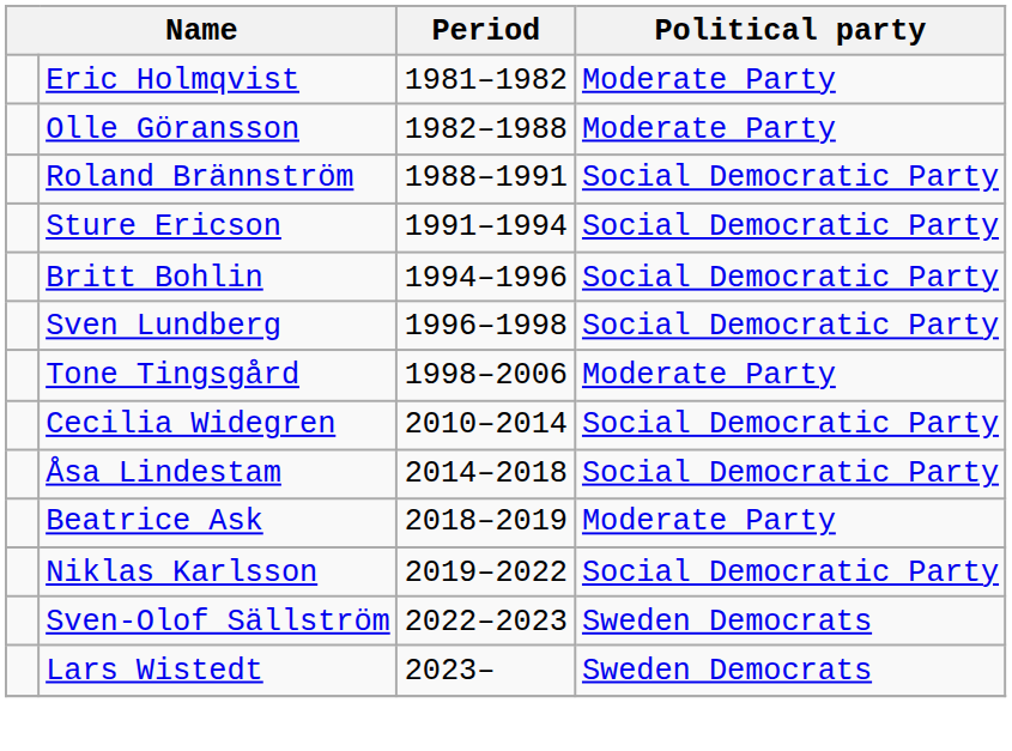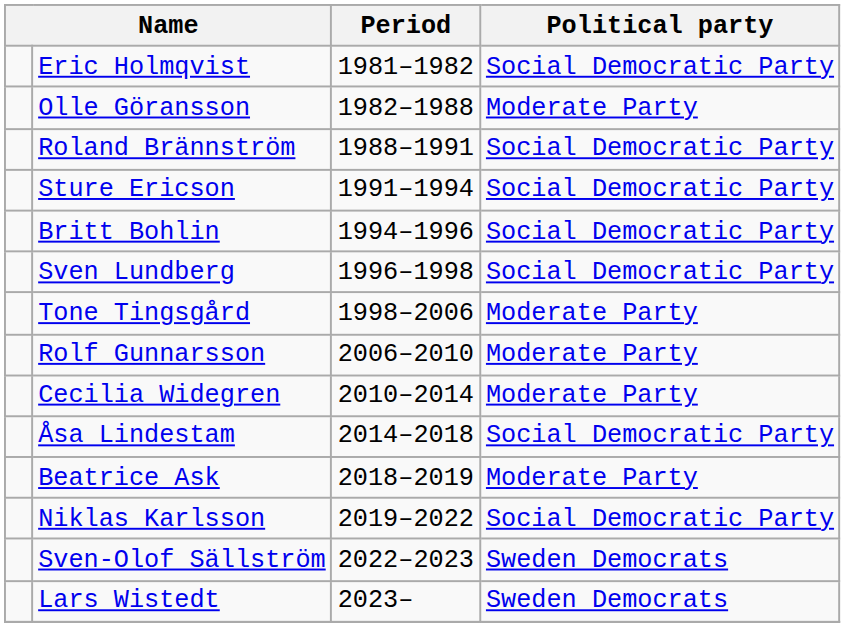 <table class="wikitable">
 <tr>
 <th colspan="2">Name</th>
 <th>Period</th>
 <th>Political party</th>
 </tr>
 <tr>
 <td bgcolor=> </td>
 <td><a href='#'>Eric Holmqvist</a></td>
 <td>1981–1982</td>
-<td><a href='#'>Moderate Party</a></td>
+<td><a href='#'>Social Democratic Party</a></td>
 </tr>
 <tr>
 <td bgcolor=> </td>
 <td><a href='#'>Olle Göransson</a></td>
 <td>1982–1988</td>
 <td><a href='#'>Moderate Party</a></td>
 </tr>
 <tr>
 <td bgcolor=> </td>
 <td><a href='#'>Roland Brännström</a></td>
 <td>1988–1991</td>
 <td><a href='#'>Social Democratic Party</a></td>
 </tr>
 <tr>
 <td bgcolor=> </td>
 <td><a href='#'>Sture Ericson</a></td>
 <td>1991–1994</td>
 <td><a href='#'>Social Democratic Party</a></td>
 </tr>
 <tr>
 <td bgcolor=> </td>
 <td><a href='#'>Britt Bohlin</a></td>
 <td>1994–1996</td>
 <td><a href='#'>Social Democratic Party</a></td>
 </tr>
 <tr>
 <td bgcolor=> </td>
 <td><a href='#'>Sven Lundberg</a></td>
 <td>1996–1998</td>
 <td><a href='#'>Social Democratic Party</a></td>
 </tr>
 <tr>
 <td bgcolor=> </td>
 <td><a href='#'>Tone Tingsgård</a></td>
 <td>1998–2006</td>
 <td><a href='#'>Moderate Party</a></td>
 </tr>
 <tr>
 <td bgcolor=> </td>
+<td><a href='#'>Rolf Gunnarsson</a></td>
+<td>2006–2010</td>
+<td><a href='#'>Moderate Party</a></td>
+</tr>
+<tr>
+<td bgcolor=> </td>
 <td><a href='#'>Cecilia Widegren</a></td>
 <td>2010–2014</td>
-<td><a href='#'>Social Democratic Party</a></td>
+<td><a href='#'>Moderate Party</a></td>
 </tr>
 <tr>
 <td bgcolor=> </td>
 <td><a href='#'>Åsa Lindestam</a></td>
 <td>2014–2018</td>
 <td><a href='#'>Social Democratic Party</a></td>
 </tr>
 <tr>
 <td bgcolor=> </td>
 <td><a href='#'>Beatrice Ask</a></td>
 <td>2018–2019</td>
 <td><a href='#'>Moderate Party</a></td>
 </tr>
 <tr>
 <td bgcolor=> </td>
 <td><a href='#'>Niklas Karlsson</a></td>
 <td>2019–2022</td>
 <td><a href='#'>Social Democratic Party</a></td>
 </tr>
 <tr>
 <td bgcolor=> </td>
 <td><a href='#'>Sven-Olof Sällström</a></td>
 <td>2022–2023</td>
 <td><a href='#'>Sweden Democrats</a></td>
 </tr>
 <tr>
 <td bgcolor=> </td>
 <td><a href='#'>Lars Wistedt</a></td>
 <td>2023–</td>
 <td><a href='#'>Sweden Democrats</a></td>
 </tr>
 <tr>
 </tr>
 </table>
